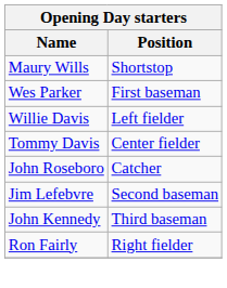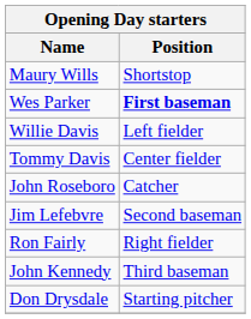 <table class="wikitable" style="text-align:left">
 <tr>
 <th colspan="2">Opening Day starters</th>
 </tr>
 <tr>
 <th>Name</th>
 <th>Position</th>
 </tr>
 <tr>
 <td><a href='#'>Maury Wills</a></td>
 <td><a href='#'>Shortstop</a></td>
 </tr>
 <tr>
 <td><a href='#'>Wes Parker</a></td>
-<td><a href='#'>First baseman</a></td>
+<td><strong><a href='#'>First baseman</a></strong></td>
 </tr>
 <tr>
 <td><a href='#'>Willie Davis</a></td>
 <td><a href='#'>Left fielder</a></td>
 </tr>
 <tr>
 <td><a href='#'>Tommy Davis</a></td>
 <td><a href='#'>Center fielder</a></td>
 </tr>
 <tr>
 <td><a href='#'>John Roseboro</a></td>
 <td><a href='#'>Catcher</a></td>
 </tr>
 <tr>
 <td><a href='#'>Jim Lefebvre</a></td>
 <td><a href='#'>Second baseman</a></td>
 </tr>
 <tr>
+<td><a href='#'>Ron Fairly</a></td>
+<td><a href='#'>Right fielder</a></td>
+</tr>
+<tr>
 <td><a href='#'>John Kennedy</a></td>
 <td><a href='#'>Third baseman</a></td>
 </tr>
 <tr>
-<td><a href='#'>Ron Fairly</a></td>
-<td><a href='#'>Right fielder</a></td>
+<td><a href='#'>Don Drysdale</a></td>
+<td><a href='#'>Starting pitcher</a></td>
 </tr>
 <tr>
 </tr>
 </table>
